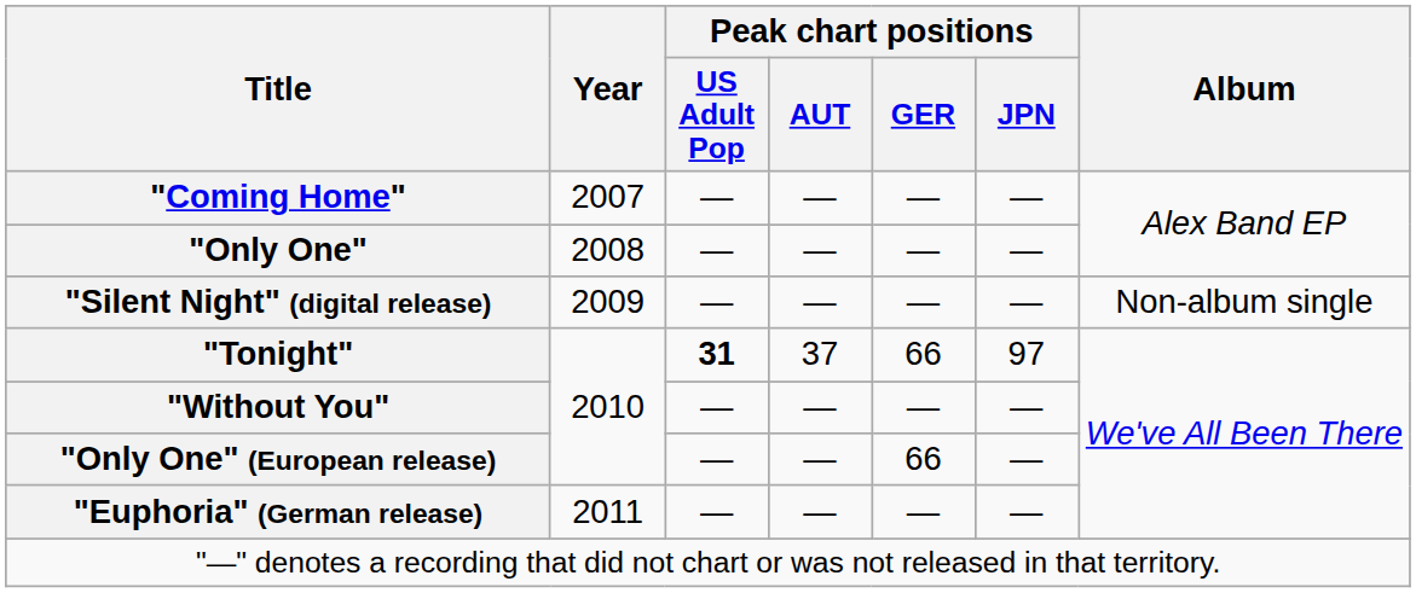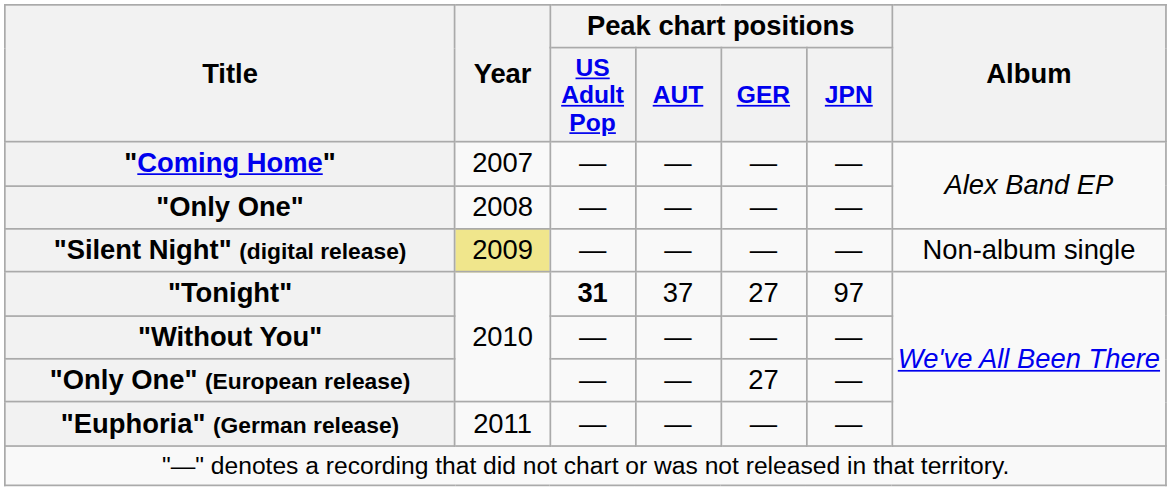 <table class="wikitable plainrowheaders" style="text-align:center;" border="1">
 <tr>
 <th scope="col" rowspan="2" style="width:16em;">Title</th>
 <th scope="col" rowspan="2" style="width:3em;">Year</th>
 <th scope="col" colspan="4">Peak chart positions</th>
 <th scope="col" rowspan="2">Album</th>
 </tr>
 <tr>
 <th scope="col" style="width:3em;font-size:90%;"><a href='#'>US Adult Pop</a></th>
 <th scope="col" style="width:3em;font-size:90%;"><a href='#'>AUT</a></th>
 <th scope="col" style="width:3em;font-size:90%;"><a href='#'>GER</a></th>
 <th scope="col" style="width:3em;font-size:90%;"><a href='#'>JPN</a></th>
 </tr>
 <tr>
 <th scope="row">"<a href='#'>Coming Home</a>"</th>
 <td>2007</td>
 <td>—</td>
 <td>—</td>
 <td>—</td>
 <td>—</td>
 <td rowspan="2"><em>Alex Band EP</em></td>
 </tr>
 <tr>
 <th scope="row">"Only One"</th>
 <td>2008</td>
 <td>—</td>
 <td>—</td>
 <td>—</td>
 <td>—</td>
 </tr>
 <tr>
 <th scope="row">"Silent Night" <small>(digital release)</small></th>
-<td>2009</td>
+<td style="background: khaki;">2009</td>
 <td>—</td>
 <td>—</td>
 <td>—</td>
 <td>—</td>
 <td>Non-album single</td>
 </tr>
 <tr>
 <th scope="row">"Tonight"</th>
 <td rowspan="3">2010</td>
 <td><strong>31</strong></td>
 <td>37</td>
-<td>66</td>
+<td>27</td>
 <td>97</td>
 <td rowspan="4"><em><a href='#'>We've All Been There</a></em></td>
 </tr>
 <tr>
 <th scope="row">"Without You"</th>
 <td>—</td>
 <td>—</td>
 <td>—</td>
 <td>—</td>
 </tr>
 <tr>
 <th scope="row">"Only One" <small>(European release)</small></th>
 <td>—</td>
 <td>—</td>
-<td>66</td>
+<td>27</td>
 <td>—</td>
 </tr>
 <tr>
 <th scope="row">"Euphoria" <small>(German release)</small></th>
 <td>2011</td>
 <td>—</td>
 <td>—</td>
 <td>—</td>
 <td>—</td>
 </tr>
 <tr>
 <td colspan="7" style="font-size:90%">"—" denotes a recording that did not chart or was not released in that territory.</td>
 </tr>
 </table>
